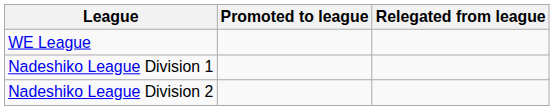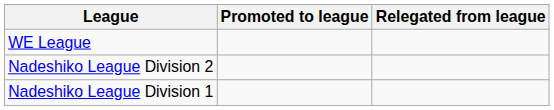 <table class="wikitable">
 <tr>
 <th>League</th>
 <th>Promoted to league</th>
 <th>Relegated from league</th>
 </tr>
 <tr>
 <td><a href='#'>WE League</a></td>
 <td></td>
 <td></td>
 </tr>
 <tr>
+<td><a href='#'>Nadeshiko League</a> Division 2</td>
+<td></td>
+<td></td>
+</tr>
+<tr>
 <td><a href='#'>Nadeshiko League</a> Division 1</td>
 <td></td>
 <td></td>
 </tr>
-<tr>
-<td><a href='#'>Nadeshiko League</a> Division 2</td>
-<td></td>
-<td></td>
-</tr>
 </table>
